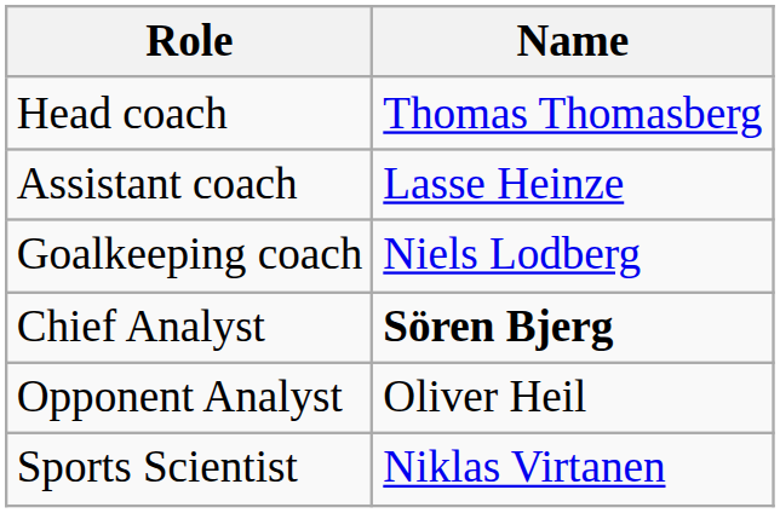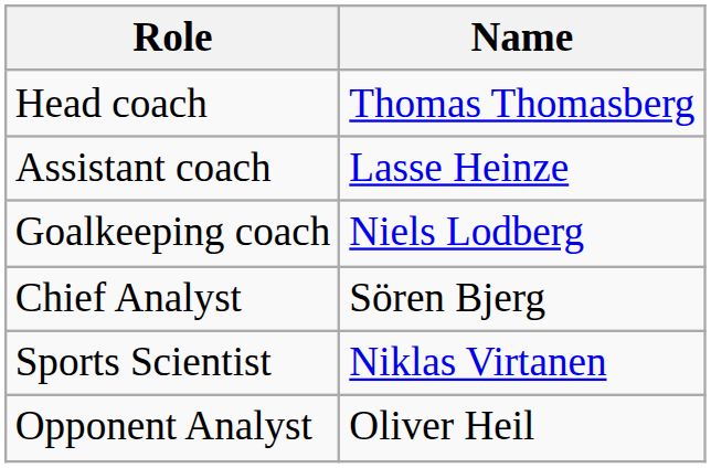 <table class="wikitable">
 <tr>
 <th scope="cole">Role</th>
 <th scope="cole">Name</th>
 </tr>
 <tr>
 <td>Head coach</td>
 <td> <a href='#'>Thomas Thomasberg</a></td>
 </tr>
 <tr>
 <td>Assistant coach</td>
 <td> <a href='#'>Lasse Heinze</a></td>
 </tr>
 <tr>
 <td>Goalkeeping coach</td>
 <td> <a href='#'>Niels Lodberg</a></td>
 </tr>
 <tr>
 <td>Chief Analyst</td>
-<td><strong> Sören Bjerg</strong></td>
+<td> Sören Bjerg</td>
+</tr>
+<tr>
+<td>Sports Scientist</td>
+<td> <a href='#'>Niklas Virtanen</a></td>
 </tr>
 <tr>
 <td>Opponent Analyst</td>
 <td> Oliver Heil</td>
 </tr>
-<tr>
-<td>Sports Scientist</td>
-<td> <a href='#'>Niklas Virtanen</a></td>
-</tr>
 </table>
